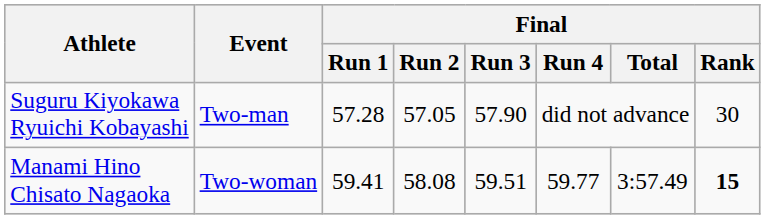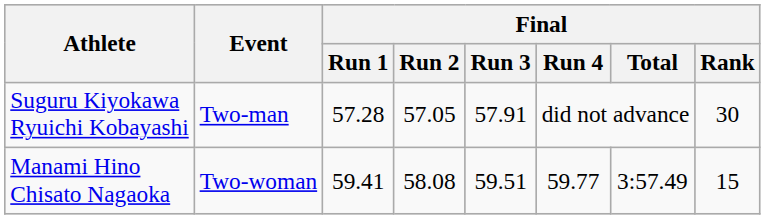 <table class="wikitable" style="font-size:90%">
 <tr>
 <th rowspan="2">Athlete</th>
 <th rowspan="2">Event</th>
 <th colspan="6">Final</th>
 </tr>
 <tr>
 <th>Run 1</th>
 <th>Run 2</th>
 <th>Run 3</th>
 <th>Run 4</th>
 <th>Total</th>
 <th>Rank</th>
 </tr>
 <tr>
 <td><a href='#'>Suguru Kiyokawa</a><br><a href='#'>Ryuichi Kobayashi</a></td>
 <td><a href='#'>Two-man</a></td>
 <td align="center">57.28</td>
 <td align="center">57.05</td>
-<td align="center">57.90</td>
+<td align="center">57.91</td>
 <td colspan=2 align="center">did not advance</td>
 <td align="center">30</td>
 </tr>
 <tr>
 <td><a href='#'>Manami Hino</a><br><a href='#'>Chisato Nagaoka</a></td>
 <td><a href='#'>Two-woman</a></td>
 <td align="center">59.41</td>
 <td align="center">58.08</td>
 <td align="center">59.51</td>
 <td align="center">59.77</td>
 <td align="center">3:57.49</td>
-<td align="center"><strong>15</strong></td>
+<td align="center">15</td>
 </tr>
 </table>
